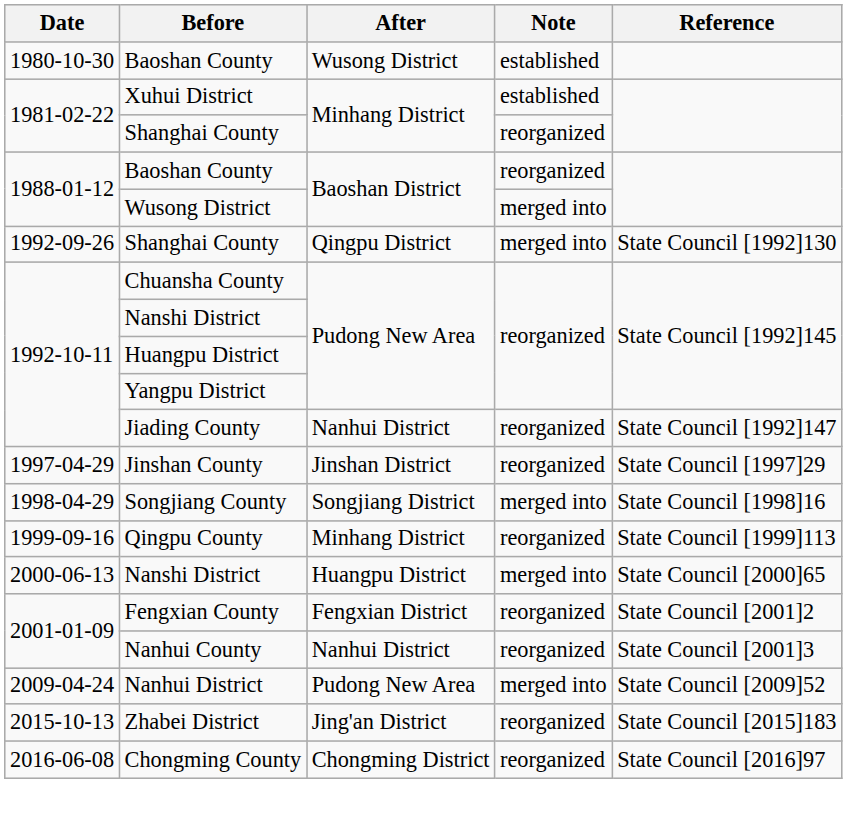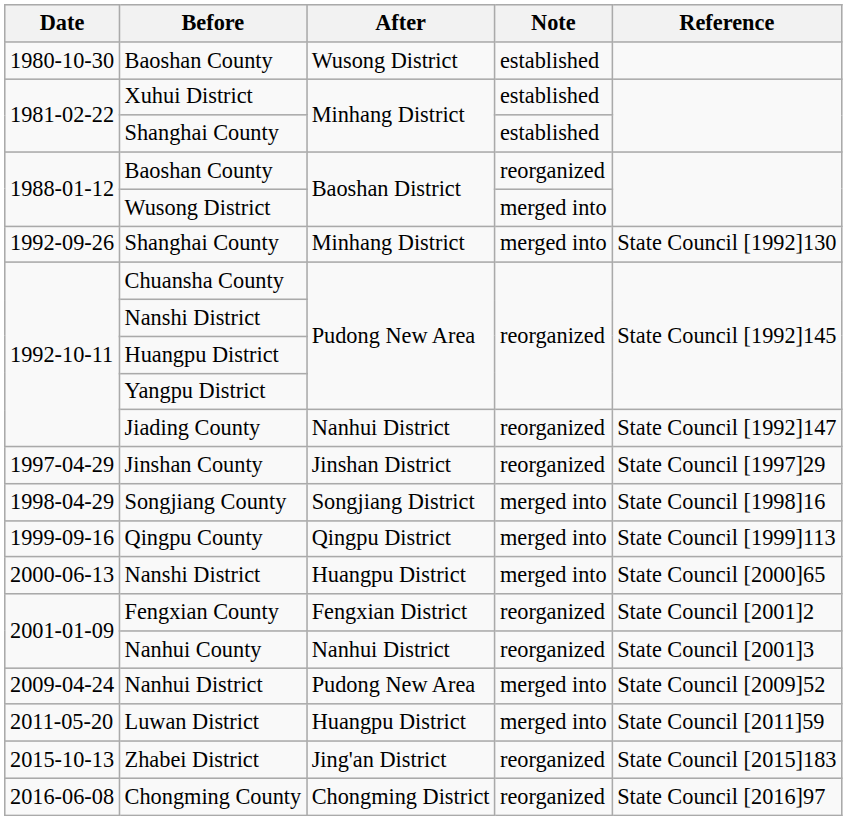 <table class="wikitable" style="font-size:90%;" align="center">
 <tr>
 <th>Date</th>
 <th>Before</th>
 <th>After</th>
 <th>Note</th>
 <th>Reference</th>
 </tr>
 <tr>
 <td>1980-10-30</td>
 <td> Baoshan County</td>
 <td>Wusong District</td>
 <td>established</td>
 <td></td>
 </tr>
 <tr>
 <td rowspan="2">1981-02-22</td>
 <td> Xuhui District</td>
 <td rowspan="2">Minhang District</td>
 <td>established</td>
 <td rowspan="2"></td>
 </tr>
 <tr>
 <td> Shanghai County</td>
-<td>reorganized</td>
+<td>established</td>
 </tr>
 <tr>
 <td rowspan="2">1988-01-12</td>
 <td>Baoshan County</td>
 <td rowspan="2">Baoshan District</td>
 <td>reorganized</td>
 <td rowspan="2"></td>
 </tr>
 <tr>
 <td>Wusong District</td>
 <td>merged into</td>
 </tr>
 <tr>
 <td>1992-09-26</td>
 <td>Shanghai County</td>
-<td>Qingpu District</td>
+<td>Minhang District</td>
 <td>merged into</td>
 <td>State Council [1992]130</td>
 </tr>
 <tr>
 <td rowspan="5">1992-10-11</td>
 <td>Chuansha County</td>
 <td rowspan="4">Pudong New Area</td>
 <td rowspan="4">reorganized</td>
 <td rowspan="4">State Council [1992]145</td>
 </tr>
 <tr>
 <td> Nanshi District</td>
 </tr>
 <tr>
 <td> Huangpu District</td>
 </tr>
 <tr>
 <td> Yangpu District</td>
 </tr>
 <tr>
 <td>Jiading County</td>
 <td>Nanhui District</td>
 <td>reorganized</td>
 <td>State Council [1992]147</td>
 </tr>
 <tr>
 <td>1997-04-29</td>
 <td>Jinshan County</td>
 <td>Jinshan District</td>
 <td>reorganized</td>
 <td>State Council [1997]29</td>
 </tr>
 <tr>
 <td>1998-04-29</td>
 <td>Songjiang County</td>
 <td>Songjiang District</td>
 <td>merged into</td>
 <td>State Council [1998]16</td>
 </tr>
 <tr>
 <td>1999-09-16</td>
 <td>Qingpu County</td>
-<td>Minhang District</td>
-<td>reorganized</td>
+<td>Qingpu District</td>
+<td>merged into</td>
 <td>State Council [1999]113</td>
 </tr>
 <tr>
 <td>2000-06-13</td>
 <td>Nanshi District</td>
 <td>Huangpu District</td>
 <td>merged into</td>
 <td>State Council [2000]65</td>
 </tr>
 <tr>
 <td rowspan="2">2001-01-09</td>
 <td>Fengxian County</td>
 <td>Fengxian District</td>
 <td>reorganized</td>
 <td>State Council [2001]2</td>
 </tr>
 <tr>
 <td>Nanhui County</td>
 <td>Nanhui District</td>
 <td>reorganized</td>
 <td>State Council [2001]3</td>
 </tr>
 <tr>
 <td>2009-04-24</td>
 <td>Nanhui District</td>
 <td>Pudong New Area</td>
 <td>merged into</td>
 <td>State Council [2009]52</td>
 </tr>
 <tr>
+<td>2011-05-20</td>
+<td>Luwan District</td>
+<td>Huangpu District</td>
+<td>merged into</td>
+<td>State Council [2011]59</td>
+</tr>
+<tr>
 <td>2015-10-13</td>
 <td>Zhabei District</td>
 <td>Jing'an District</td>
 <td>reorganized</td>
 <td>State Council [2015]183</td>
 </tr>
 <tr>
 <td>2016-06-08</td>
 <td>Chongming County</td>
 <td>Chongming District</td>
 <td>reorganized</td>
 <td>State Council [2016]97</td>
 </tr>
 </table>
